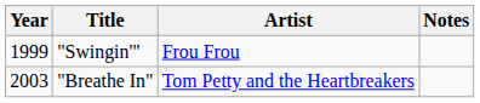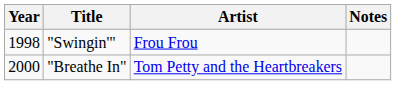 <table class="wikitable sortable">
 <tr style="background:#B0C4DE;">
 <th>Year</th>
 <th>Title</th>
 <th>Artist</th>
 <th class="unsortable">Notes</th>
 </tr>
 <tr>
-<td>1999</td>
+<td>1998</td>
 <td>"Swingin'"</td>
 <td><a href='#'>Frou Frou</a></td>
 <td></td>
 </tr>
 <tr>
-<td>2003</td>
+<td>2000</td>
 <td>"Breathe In"</td>
 <td><a href='#'>Tom Petty and the Heartbreakers</a></td>
 <td></td>
 </tr>
 </table>
